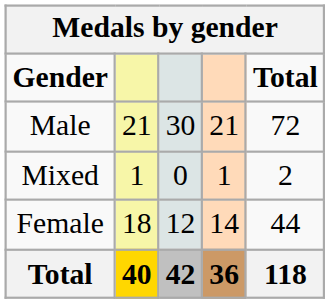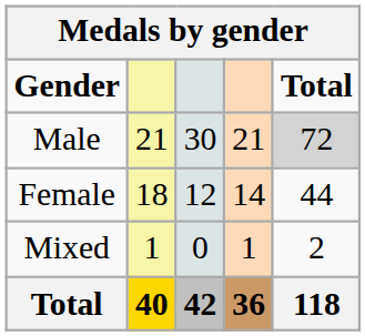 <table class="wikitable" style="font-size:85%; float:right">
 <tr style="background:#efefef;">
 <th colspan=5>Medals by gender</th>
 </tr>
 <tr align=center>
 <td><strong>Gender</strong></td>
 <td style="background:#f7f6a8;"></td>
 <td style="background:#dce5e5;"></td>
 <td style="background:#ffdab9;"></td>
 <td><strong>Total</strong></td>
 </tr>
 <tr align=center>
 <td>Male</td>
 <td style="background:#F7F6A8;">21</td>
 <td style="background:#DCE5E5;">30</td>
 <td style="background:#FFDAB9;">21</td>
-<td>72</td>
+<td style="background: lightgrey;">72</td>
+</tr>
+<tr align=center>
+<td>Female</td>
+<td style="background:#F7F6A8;">18</td>
+<td style="background:#DCE5E5;">12</td>
+<td style="background:#FFDAB9;">14</td>
+<td>44</td>
 </tr>
 <tr align=center>
 <td>Mixed</td>
 <td style="background:#F7F6A8;">1</td>
 <td style="background:#DCE5E5;">0</td>
 <td style="background:#FFDAB9;">1</td>
 <td>2</td>
 </tr>
 <tr align=center>
-<td>Female</td>
-<td style="background:#F7F6A8;">18</td>
-<td style="background:#DCE5E5;">12</td>
-<td style="background:#FFDAB9;">14</td>
-<td>44</td>
-</tr>
-<tr align=center>
 <th>Total</th>
 <th style="background:gold;">40</th>
 <th style="background:silver;">42</th>
 <th style="background:#c96;">36</th>
 <th>118</th>
 </tr>
 </table>
